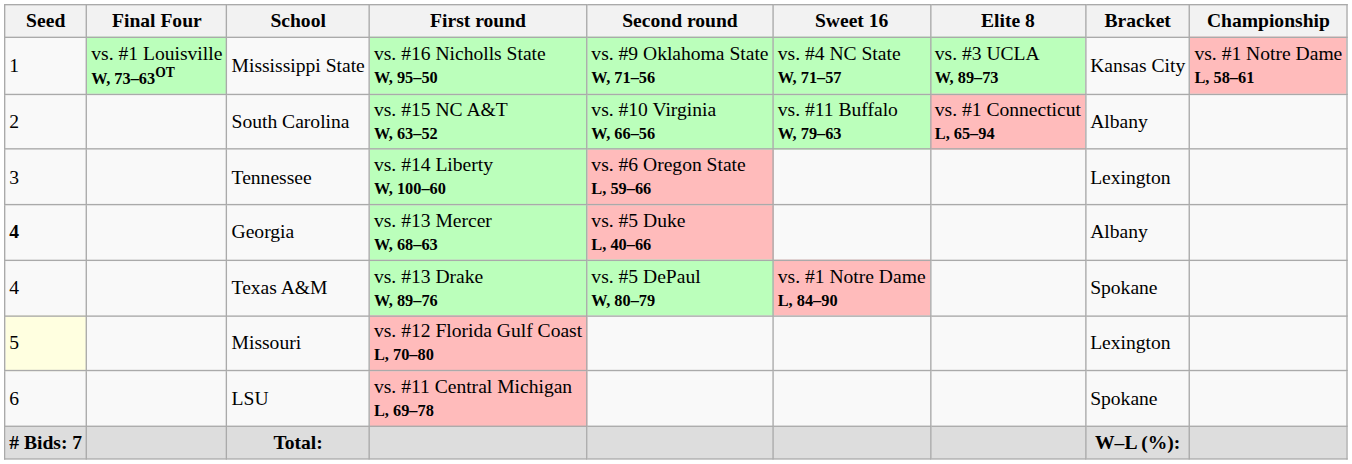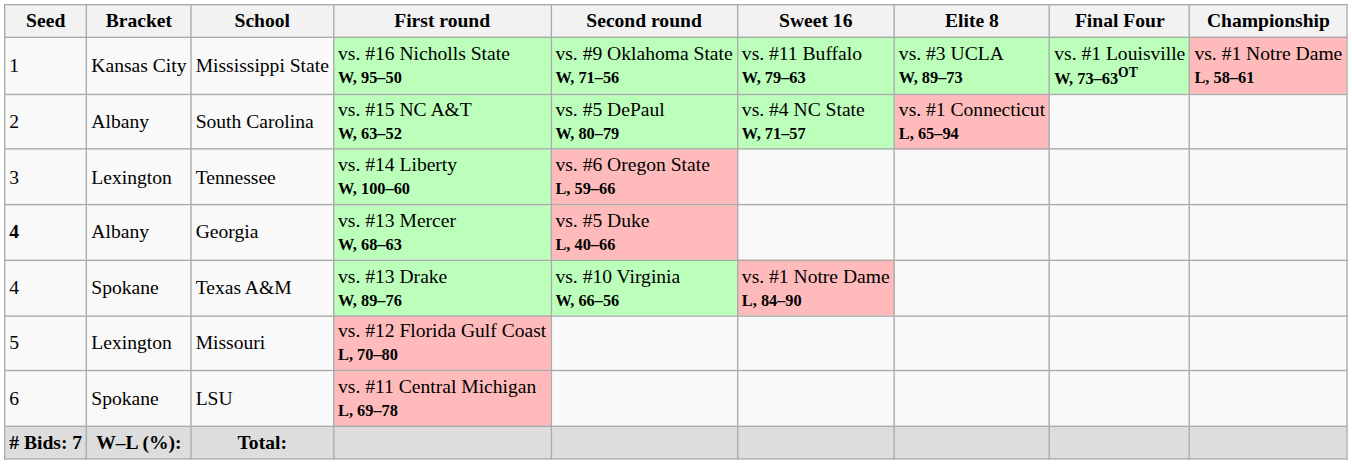 <table class="sortable wikitable" style="white-space:nowrap; font-size:90%;">
 <tr>
 <th>Seed</th>
-<th>Final Four</th>
+<th>Bracket</th>
 <th>School</th>
 <th>First round</th>
 <th>Second round</th>
 <th>Sweet 16</th>
 <th>Elite 8</th>
-<th>Bracket</th>
+<th>Final Four</th>
 <th>Championship</th>
 </tr>
 <tr>
 <td>1</td>
-<td style="background:#bfb;">vs. #1 Louisville<br><small><strong>W, 73–63<sup>OT</sup></strong></small></td>
+<td>Kansas City</td>
 <td>Mississippi State</td>
 <td style="background:#bfb;">vs. #16 Nicholls State<br><small><strong>W, 95–50</strong></small></td>
 <td style="background:#bfb;">vs. #9 Oklahoma State<br><small><strong>W, 71–56</strong></small></td>
-<td style="background:#bfb;">vs. #4 NC State<br><small><strong>W, 71–57</strong></small></td>
+<td style="background:#bfb;">vs. #11 Buffalo<br><small><strong>W, 79–63</strong></small></td>
 <td style="background:#bfb;">vs. #3 UCLA<br><small><strong>W, 89–73</strong></small></td>
-<td>Kansas City</td>
+<td style="background:#bfb;">vs. #1 Louisville<br><small><strong>W, 73–63<sup>OT</sup></strong></small></td>
 <td style="background:#fbb;">vs. #1 Notre Dame<br><small><strong>L, 58–61</strong></small></td>
 </tr>
 <tr>
 <td>2</td>
-<td></td>
+<td>Albany</td>
 <td>South Carolina</td>
 <td style="background:#bfb;">vs. #15 NC A&T<br><small><strong>W, 63–52</strong></small></td>
-<td style="background:#bfb;">vs. #10 Virginia<br><small><strong>W, 66–56</strong></small></td>
-<td style="background:#bfb;">vs. #11 Buffalo<br><small><strong>W, 79–63</strong></small></td>
+<td style="background:#bfb;">vs. #5 DePaul<br><small><strong>W, 80–79</strong></small></td>
+<td style="background:#bfb;">vs. #4 NC State<br><small><strong>W, 71–57</strong></small></td>
 <td style="background:#fbb;">vs. #1 Connecticut<br><small><strong>L, 65–94</strong></small></td>
-<td>Albany</td>
+<td></td>
 <td></td>
 </tr>
 <tr>
 <td>3</td>
-<td></td>
+<td>Lexington</td>
 <td>Tennessee</td>
 <td style="background:#bfb;">vs. #14 Liberty<br><small><strong>W, 100–60</strong></small></td>
 <td style="background:#fbb;">vs. #6 Oregon State<br><small><strong>L, 59–66</strong></small></td>
 <td></td>
 <td></td>
-<td>Lexington</td>
+<td></td>
 <td></td>
 </tr>
 <tr>
 <td><strong>4</strong></td>
-<td></td>
+<td>Albany</td>
 <td>Georgia</td>
 <td style="background:#bfb;">vs. #13 Mercer<br><small><strong>W, 68–63</strong></small></td>
 <td style="background:#fbb;">vs. #5 Duke<br><small><strong>L, 40–66</strong></small></td>
 <td></td>
 <td></td>
-<td>Albany</td>
+<td></td>
 <td></td>
 </tr>
 <tr>
 <td>4</td>
-<td></td>
+<td>Spokane</td>
 <td>Texas A&M</td>
 <td style="background:#bfb;">vs. #13 Drake<br><small><strong>W, 89–76</strong></small></td>
-<td style="background:#bfb;">vs. #5 DePaul<br><small><strong>W, 80–79</strong></small></td>
+<td style="background:#bfb;">vs. #10 Virginia<br><small><strong>W, 66–56</strong></small></td>
 <td style="background:#fbb;">vs. #1 Notre Dame<br><small><strong>L, 84–90</strong></small></td>
 <td></td>
-<td>Spokane</td>
+<td></td>
 <td></td>
 </tr>
 <tr>
-<td style="background: lightyellow;">5</td>
-<td></td>
+<td>5</td>
+<td>Lexington</td>
 <td>Missouri</td>
 <td style="background:#fbb;">vs. #12 Florida Gulf Coast<br><small><strong>L, 70–80</strong></small></td>
 <td></td>
 <td></td>
 <td></td>
-<td>Lexington</td>
+<td></td>
 <td></td>
 </tr>
 <tr>
 <td>6</td>
-<td></td>
+<td>Spokane</td>
 <td>LSU</td>
 <td style="background:#fbb;">vs. #11 Central Michigan<br><small><strong>L, 69–78</strong></small></td>
 <td></td>
 <td></td>
 <td></td>
-<td>Spokane</td>
+<td></td>
 <td></td>
 </tr>
 <tr class="sortbottom"  style="text-align:center; background:#ddd;">
 <td><strong># Bids: 7</strong></td>
-<td></td>
+<td><strong>W–L (%):</strong></td>
 <td><strong>Total:</strong> </td>
 <td></td>
 <td></td>
 <td></td>
 <td></td>
-<td><strong>W–L (%):</strong></td>
+<td></td>
 <td></td>
 </tr>
 </table>
